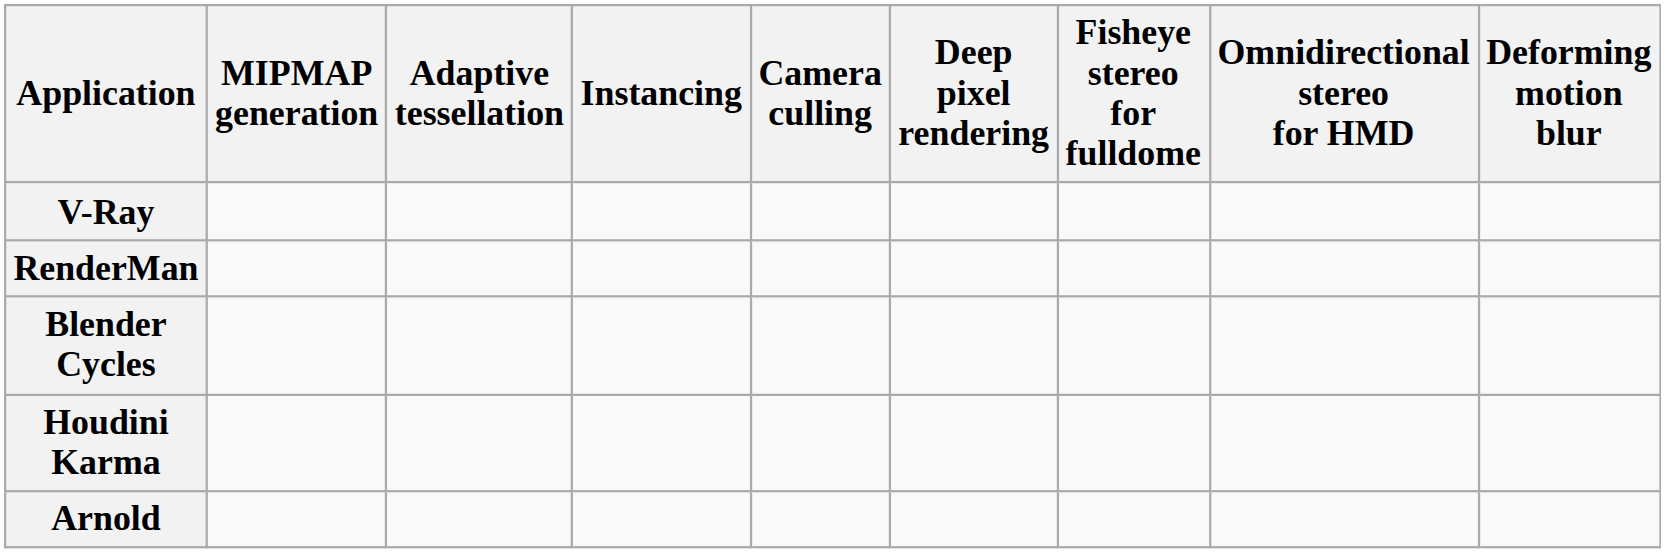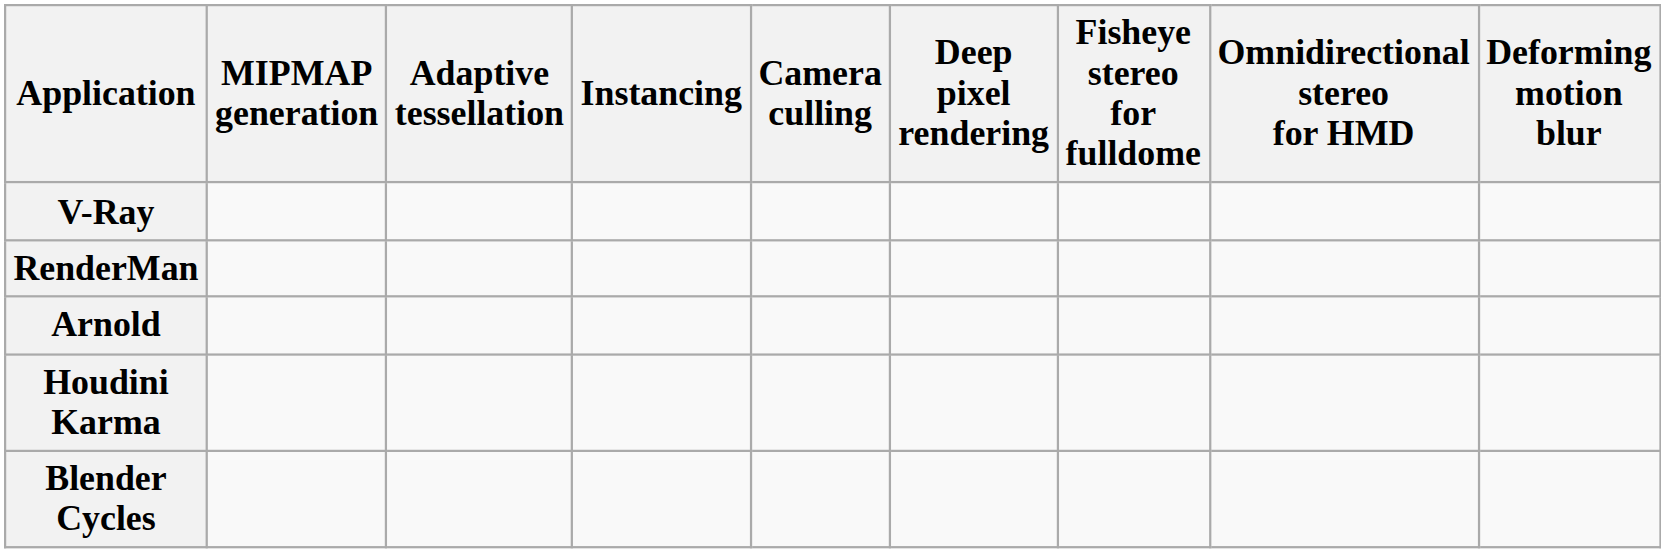 <table class="sortable sort-under wikitable" style="text-align: center; ">
 <tr>
 <th>Application</th>
 <th>MIPMAP<br>generation</th>
 <th>Adaptive tessellation</th>
 <th>Instancing</th>
 <th>Camera culling</th>
 <th>Deep pixel rendering</th>
 <th>Fisheye stereo<br>for fulldome</th>
 <th>Omnidirectional stereo<br>for HMD</th>
 <th>Deforming motion blur</th>
 </tr>
 <tr>
 <th>V-Ray</th>
 <td></td>
 <td></td>
 <td></td>
 <td></td>
 <td></td>
 <td></td>
 <td></td>
 <td></td>
 </tr>
 <tr>
 <th>RenderMan</th>
 <td></td>
 <td></td>
 <td></td>
 <td></td>
 <td></td>
 <td></td>
 <td></td>
 <td></td>
 </tr>
 <tr>
-<th>Blender Cycles</th>
+<th>Arnold</th>
 <td></td>
 <td></td>
 <td></td>
 <td></td>
 <td></td>
 <td></td>
 <td></td>
 <td></td>
 </tr>
 <tr>
 <th>Houdini Karma</th>
 <td></td>
 <td></td>
 <td></td>
 <td></td>
 <td></td>
 <td></td>
 <td></td>
 <td></td>
 </tr>
 <tr>
-<th>Arnold</th>
+<th>Blender Cycles</th>
 <td></td>
 <td></td>
 <td></td>
 <td></td>
 <td></td>
 <td></td>
 <td></td>
 <td></td>
 </tr>
 </table>
